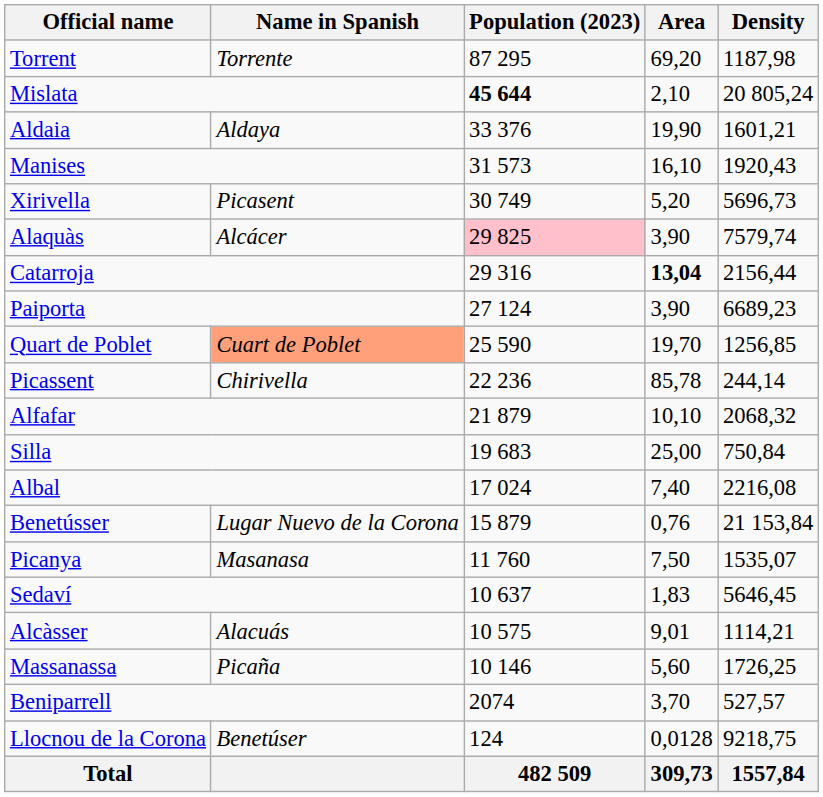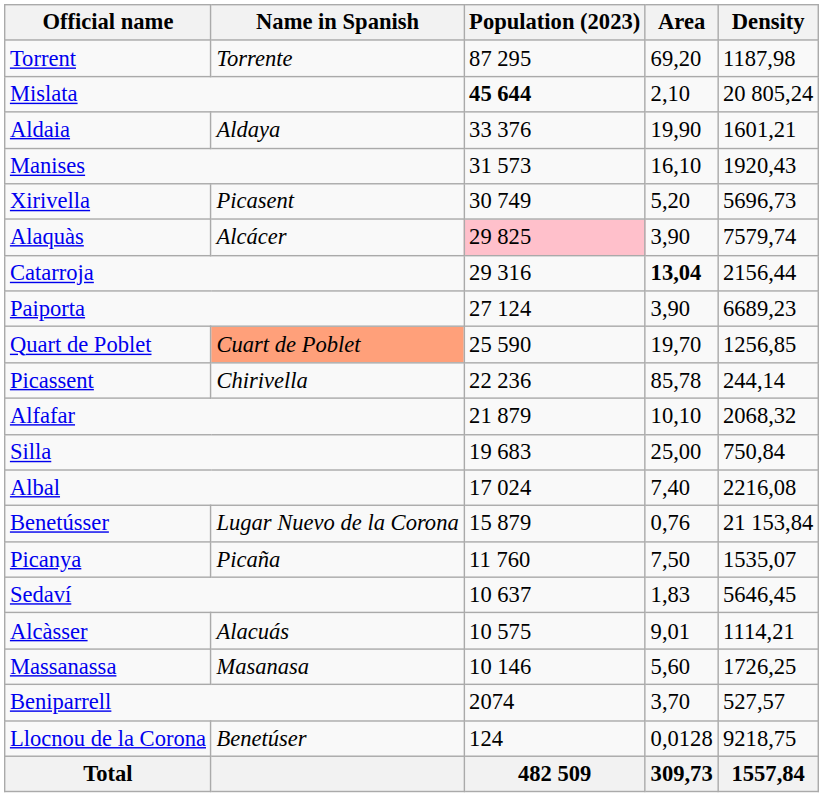 <table class="wikitable sortable col1izq col2der col3der col4der col5der">
 <tr>
 <th scope="col">Official name</th>
 <th scope="col">Name in Spanish</th>
 <th scope="col" data-sort-type="number">Population (2023)</th>
 <th scope="col">Area</th>
 <th scope="col">Density</th>
 </tr>
 <tr>
 <td><a href='#'>Torrent</a></td>
 <td><em>Torrente</em></td>
 <td>87 295</td>
 <td>69,20</td>
 <td>1187,98</td>
 </tr>
 <tr>
 <td colspan="2"><a href='#'>Mislata</a></td>
 <td><strong>45 644</strong></td>
 <td>2,10</td>
 <td>20 805,24</td>
 </tr>
 <tr>
 <td><a href='#'>Aldaia</a></td>
 <td><em>Aldaya</em></td>
 <td>33 376</td>
 <td>19,90</td>
 <td>1601,21</td>
 </tr>
 <tr>
 <td colspan="2"><a href='#'>Manises</a></td>
 <td>31 573</td>
 <td>16,10</td>
 <td>1920,43</td>
 </tr>
 <tr>
 <td><a href='#'>Xirivella</a></td>
 <td><em>Picasent</em></td>
 <td>30 749</td>
 <td>5,20</td>
 <td>5696,73</td>
 </tr>
 <tr>
 <td><a href='#'>Alaquàs</a></td>
 <td><em>Alcácer</em></td>
 <td style="background: pink;">29 825</td>
 <td>3,90</td>
 <td>7579,74</td>
 </tr>
 <tr>
 <td colspan="2"><a href='#'>Catarroja</a></td>
 <td>29 316</td>
 <td><strong>13,04</strong></td>
 <td>2156,44</td>
 </tr>
 <tr>
 <td colspan="2"><a href='#'>Paiporta</a></td>
 <td>27 124</td>
 <td>3,90</td>
 <td>6689,23</td>
 </tr>
 <tr>
 <td><a href='#'>Quart de Poblet</a></td>
 <td style="background: lightsalmon;"><em>Cuart de Poblet</em></td>
 <td>25 590</td>
 <td>19,70</td>
 <td>1256,85</td>
 </tr>
 <tr>
 <td><a href='#'>Picassent</a></td>
 <td><em>Chirivella</em></td>
 <td>22 236</td>
 <td>85,78</td>
 <td>244,14</td>
 </tr>
 <tr>
 <td colspan="2"><a href='#'>Alfafar</a></td>
 <td>21 879</td>
 <td>10,10</td>
 <td>2068,32</td>
 </tr>
 <tr>
 <td colspan="2"><a href='#'>Silla</a></td>
 <td>19 683</td>
 <td>25,00</td>
 <td>750,84</td>
 </tr>
 <tr>
 <td colspan="2"><a href='#'>Albal</a></td>
 <td>17 024</td>
 <td>7,40</td>
 <td>2216,08</td>
 </tr>
 <tr>
 <td><a href='#'>Benetússer</a></td>
 <td><em>Lugar Nuevo de la Corona</em></td>
 <td>15 879</td>
 <td>0,76</td>
 <td>21 153,84</td>
 </tr>
 <tr>
 <td><a href='#'>Picanya</a></td>
-<td><em>Masanasa</em></td>
+<td><em>Picaña</em></td>
 <td>11 760</td>
 <td>7,50</td>
 <td>1535,07</td>
 </tr>
 <tr>
 <td colspan="2"><a href='#'>Sedaví</a></td>
 <td>10 637</td>
 <td>1,83</td>
 <td>5646,45</td>
 </tr>
 <tr>
 <td><a href='#'>Alcàsser</a></td>
 <td><em>Alacuás</em></td>
 <td>10 575</td>
 <td>9,01</td>
 <td>1114,21</td>
 </tr>
 <tr>
 <td><a href='#'>Massanassa</a></td>
-<td><em>Picaña</em></td>
+<td><em>Masanasa</em></td>
 <td>10 146</td>
 <td>5,60</td>
 <td>1726,25</td>
 </tr>
 <tr>
 <td colspan="2"><a href='#'>Beniparrell</a></td>
 <td>2074</td>
 <td>3,70</td>
 <td>527,57</td>
 </tr>
 <tr>
 <td><a href='#'>Llocnou de la Corona</a></td>
 <td><em>Benetúser</em></td>
 <td>124</td>
 <td>0,0128</td>
 <td>9218,75</td>
 </tr>
 <tr>
 <th colspan="1">Total</th>
 <th></th>
 <th>482 509</th>
 <th>309,73</th>
 <th>1557,84</th>
 </tr>
 </table>
